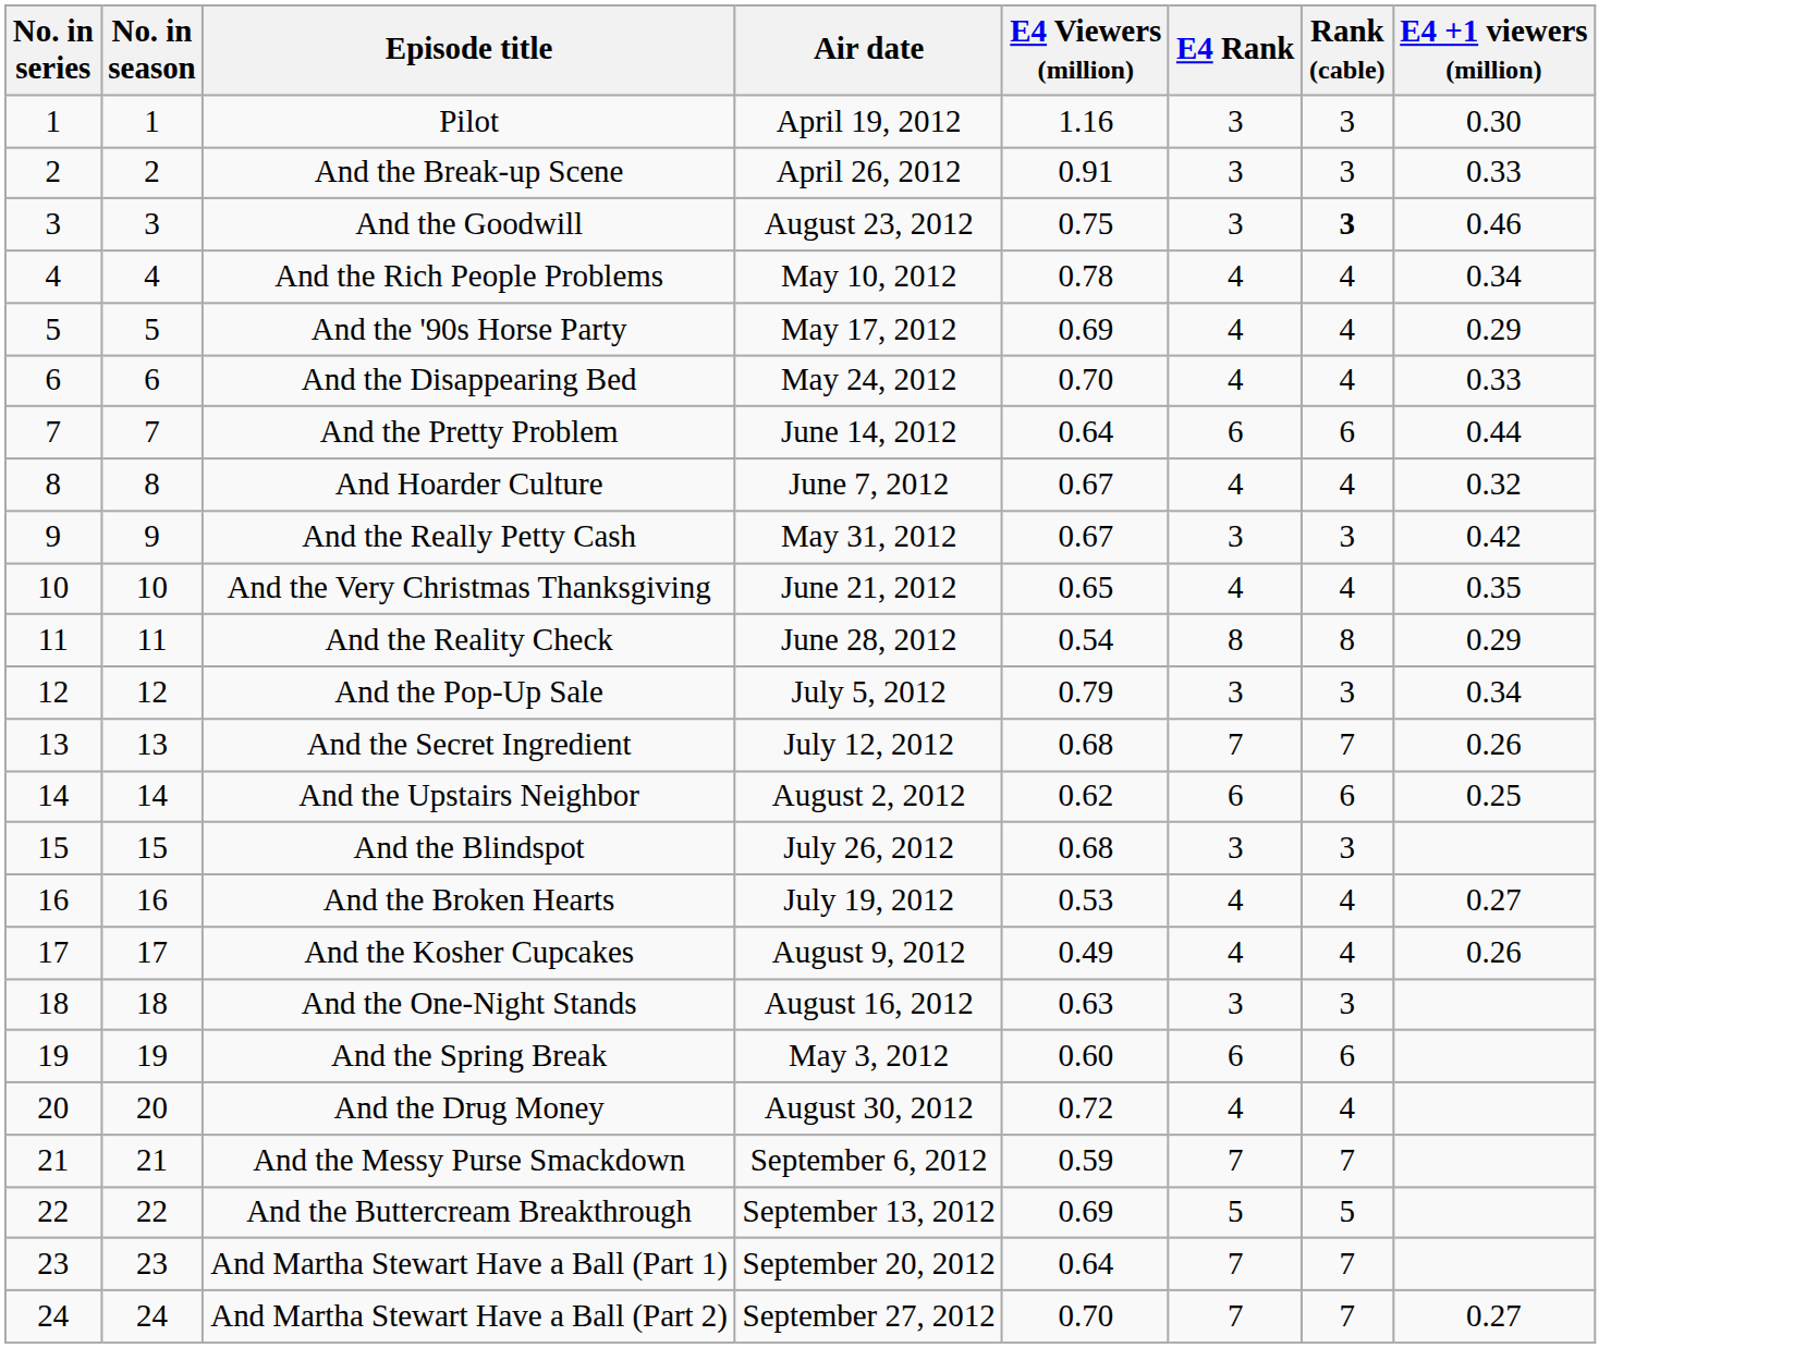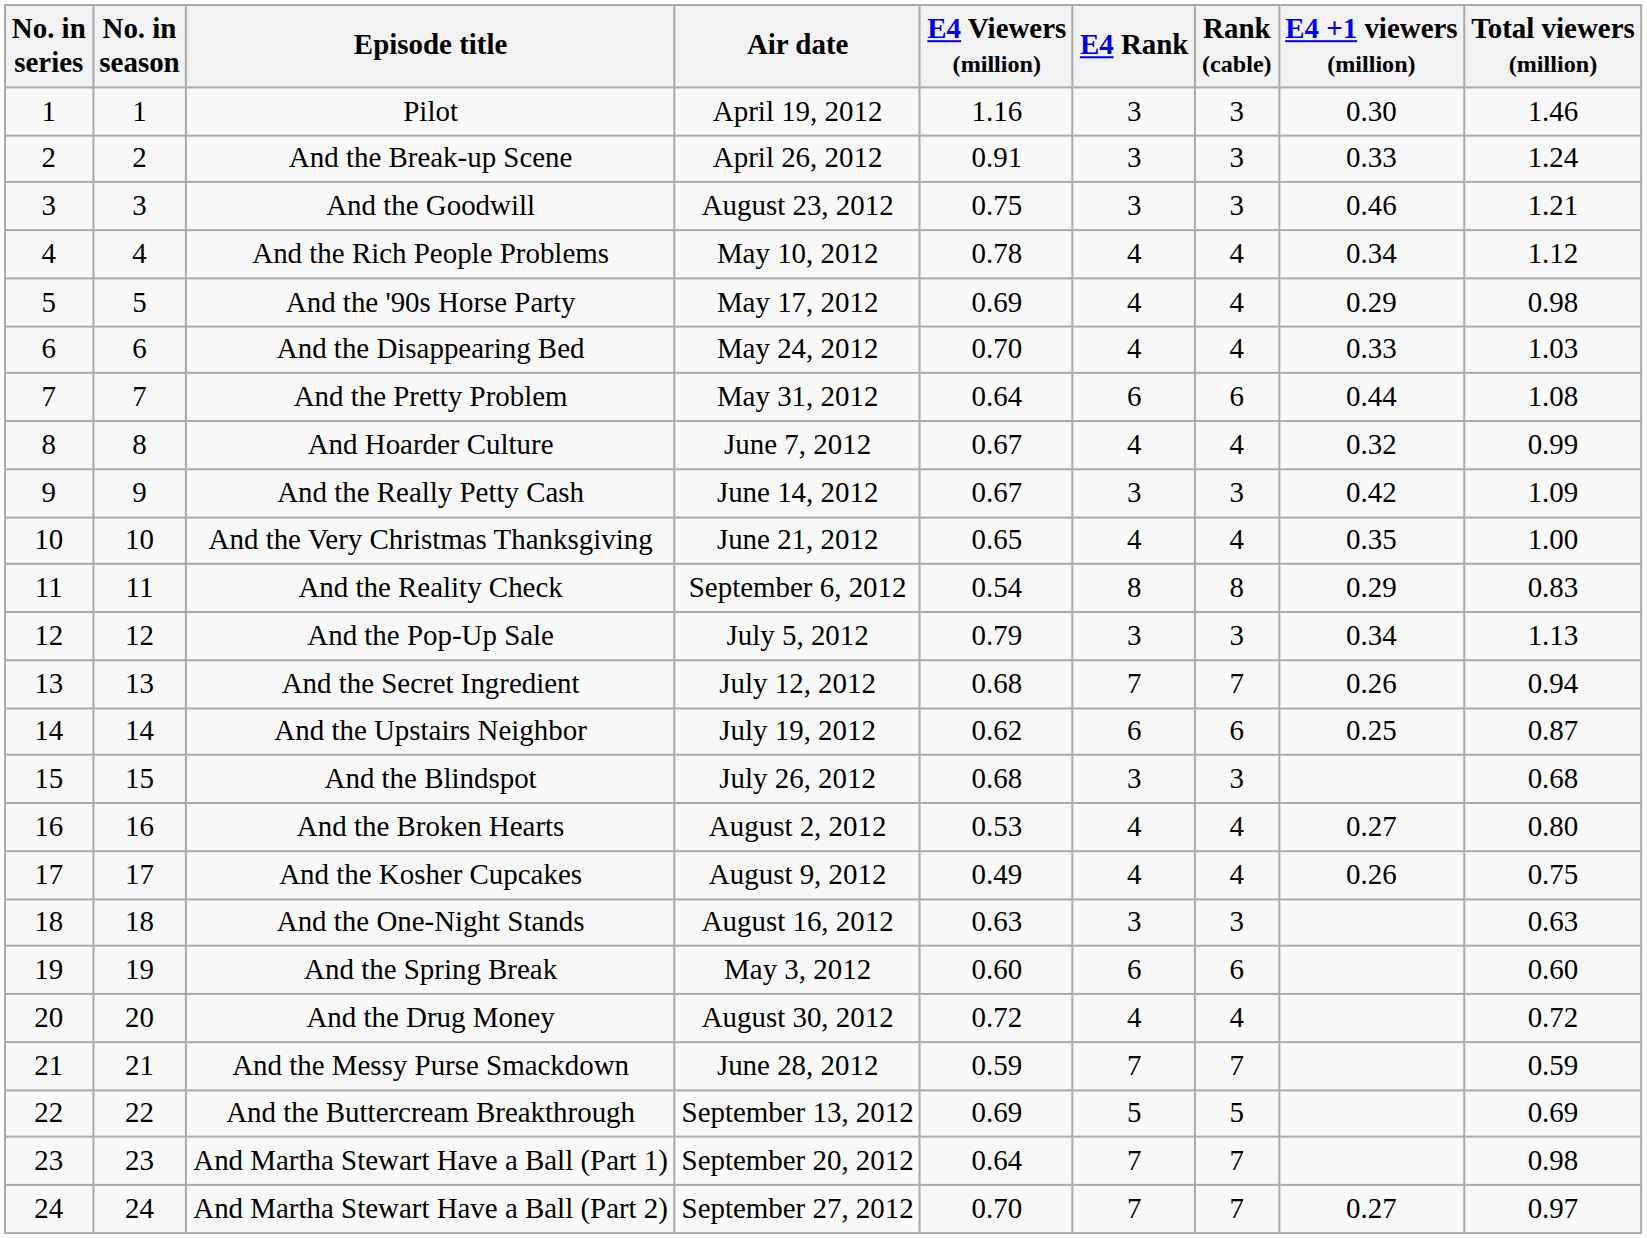 <table class="wikitable" style="font-size:90%; text-align:center;">
 <tr>
 <th scope="col">No. in<br>series</th>
 <th scope="col">No. in<br>season</th>
 <th scope="col">Episode title</th>
 <th scope="col">Air date</th>
 <th scope="col"><a href='#'>E4</a> Viewers<br><small>(million)</small></th>
 <th scope="col"><a href='#'>E4</a> Rank</th>
 <th scope="col">Rank<br><small>(cable)</small></th>
 <th scope="col"><a href='#'>E4 +1</a> viewers<br><small>(million)</small></th>
+<th scope="col">Total viewers<br><small>(million)</small></th>
 </tr>
 <tr>
 <td scope="row">1</td>
 <td>1</td>
 <td>Pilot</td>
 <td>April 19, 2012</td>
 <td>1.16</td>
 <td>3</td>
 <td>3</td>
 <td>0.30</td>
+<td>1.46</td>
 </tr>
 <tr>
 <td scope="row">2</td>
 <td>2</td>
 <td>And the Break-up Scene</td>
 <td>April 26, 2012</td>
 <td>0.91</td>
 <td>3</td>
 <td>3</td>
 <td>0.33</td>
+<td>1.24</td>
 </tr>
 <tr>
 <td scope="row">3</td>
 <td>3</td>
 <td>And the Goodwill</td>
 <td>August 23, 2012</td>
 <td>0.75</td>
 <td>3</td>
-<td><strong>3</strong></td>
+<td>3</td>
 <td>0.46</td>
+<td>1.21</td>
 </tr>
 <tr>
 <td scope="row">4</td>
 <td>4</td>
 <td>And the Rich People Problems</td>
 <td>May 10, 2012</td>
 <td>0.78</td>
 <td>4</td>
 <td>4</td>
 <td>0.34</td>
+<td>1.12</td>
 </tr>
 <tr>
 <td scope="row">5</td>
 <td>5</td>
 <td>And the '90s Horse Party</td>
 <td>May 17, 2012</td>
 <td>0.69</td>
 <td>4</td>
 <td>4</td>
 <td>0.29</td>
+<td>0.98</td>
 </tr>
 <tr>
 <td scope="row">6</td>
 <td>6</td>
 <td>And the Disappearing Bed</td>
 <td>May 24, 2012</td>
 <td>0.70</td>
 <td>4</td>
 <td>4</td>
 <td>0.33</td>
+<td>1.03</td>
 </tr>
 <tr>
 <td scope="row">7</td>
 <td>7</td>
 <td>And the Pretty Problem</td>
-<td>June 14, 2012</td>
+<td>May 31, 2012</td>
 <td>0.64</td>
 <td>6</td>
 <td>6</td>
 <td>0.44</td>
+<td>1.08</td>
 </tr>
 <tr>
 <td scope="row">8</td>
 <td>8</td>
 <td>And Hoarder Culture</td>
 <td>June 7, 2012</td>
 <td>0.67</td>
 <td>4</td>
 <td>4</td>
 <td>0.32</td>
+<td>0.99</td>
 </tr>
 <tr>
 <td scope="row">9</td>
 <td>9</td>
 <td>And the Really Petty Cash</td>
-<td>May 31, 2012</td>
+<td>June 14, 2012</td>
 <td>0.67</td>
 <td>3</td>
 <td>3</td>
 <td>0.42</td>
+<td>1.09</td>
 </tr>
 <tr>
 <td scope="row">10</td>
 <td>10</td>
 <td>And the Very Christmas Thanksgiving</td>
 <td>June 21, 2012</td>
 <td>0.65</td>
 <td>4</td>
 <td>4</td>
 <td>0.35</td>
+<td>1.00</td>
 </tr>
 <tr>
 <td scope="row">11</td>
 <td>11</td>
 <td>And the Reality Check</td>
-<td>June 28, 2012</td>
+<td>September 6, 2012</td>
 <td>0.54</td>
 <td>8</td>
 <td>8</td>
 <td>0.29</td>
+<td>0.83</td>
 </tr>
 <tr>
 <td scope="row">12</td>
 <td>12</td>
 <td>And the Pop-Up Sale</td>
 <td>July 5, 2012</td>
 <td>0.79</td>
 <td>3</td>
 <td>3</td>
 <td>0.34</td>
+<td>1.13</td>
 </tr>
 <tr>
 <td scope="row">13</td>
 <td>13</td>
 <td>And the Secret Ingredient</td>
 <td>July 12, 2012</td>
 <td>0.68</td>
 <td>7</td>
 <td>7</td>
 <td>0.26</td>
+<td>0.94</td>
 </tr>
 <tr>
 <td scope="row">14</td>
 <td>14</td>
 <td>And the Upstairs Neighbor</td>
-<td>August 2, 2012</td>
+<td>July 19, 2012</td>
 <td>0.62</td>
 <td>6</td>
 <td>6</td>
 <td>0.25</td>
+<td>0.87</td>
 </tr>
 <tr>
 <td scope="row">15</td>
 <td>15</td>
 <td>And the Blindspot</td>
 <td>July 26, 2012</td>
 <td>0.68</td>
 <td>3</td>
 <td>3</td>
 <td></td>
+<td>0.68</td>
 </tr>
 <tr>
 <td scope="row">16</td>
 <td>16</td>
 <td>And the Broken Hearts</td>
-<td>July 19, 2012</td>
+<td>August 2, 2012</td>
 <td>0.53</td>
 <td>4</td>
 <td>4</td>
 <td>0.27</td>
+<td>0.80</td>
 </tr>
 <tr>
 <td scope="row">17</td>
 <td>17</td>
 <td>And the Kosher Cupcakes</td>
 <td>August 9, 2012</td>
 <td>0.49</td>
 <td>4</td>
 <td>4</td>
 <td>0.26</td>
+<td>0.75</td>
 </tr>
 <tr>
 <td scope="row">18</td>
 <td>18</td>
 <td>And the One-Night Stands</td>
 <td>August 16, 2012</td>
 <td>0.63</td>
 <td>3</td>
 <td>3</td>
 <td></td>
+<td>0.63</td>
 </tr>
 <tr>
 <td scope="row">19</td>
 <td>19</td>
 <td>And the Spring Break</td>
 <td>May 3, 2012</td>
 <td>0.60</td>
 <td>6</td>
 <td>6</td>
 <td></td>
+<td>0.60</td>
 </tr>
 <tr>
 <td scope="row">20</td>
 <td>20</td>
 <td>And the Drug Money</td>
 <td>August 30, 2012</td>
 <td>0.72</td>
 <td>4</td>
 <td>4</td>
 <td></td>
+<td>0.72</td>
 </tr>
 <tr>
 <td scope="row">21</td>
 <td>21</td>
 <td>And the Messy Purse Smackdown</td>
-<td>September 6, 2012</td>
+<td>June 28, 2012</td>
 <td>0.59</td>
 <td>7</td>
 <td>7</td>
 <td></td>
+<td>0.59</td>
 </tr>
 <tr>
 <td scope="row">22</td>
 <td>22</td>
 <td>And the Buttercream Breakthrough</td>
 <td>September 13, 2012</td>
 <td>0.69</td>
 <td>5</td>
 <td>5</td>
 <td></td>
+<td>0.69</td>
 </tr>
 <tr>
 <td scope="row">23</td>
 <td>23</td>
 <td>And Martha Stewart Have a Ball (Part 1)</td>
 <td>September 20, 2012</td>
 <td>0.64</td>
 <td>7</td>
 <td>7</td>
 <td></td>
+<td>0.98</td>
 </tr>
 <tr>
 <td scope="row">24</td>
 <td>24</td>
 <td>And Martha Stewart Have a Ball (Part 2)</td>
 <td>September 27, 2012</td>
 <td>0.70</td>
 <td>7</td>
 <td>7</td>
 <td>0.27</td>
+<td>0.97</td>
 </tr>
 </table>
